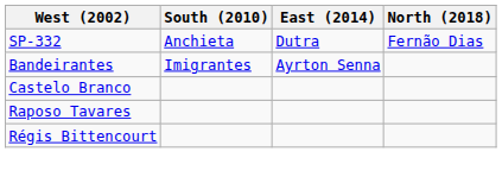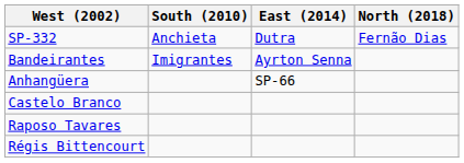 <table class="wikitable">
 <tr>
 <th>West (2002)</th>
 <th>South (2010)</th>
 <th>East (2014)</th>
 <th>North (2018)</th>
 </tr>
 <tr>
 <td> <a href='#'>SP-332</a></td>
 <td> <a href='#'>Anchieta</a></td>
 <td> <a href='#'>Dutra</a></td>
 <td> <a href='#'>Fernão Dias</a></td>
 </tr>
 <tr>
 <td> <a href='#'>Bandeirantes</a></td>
 <td> <a href='#'>Imigrantes</a></td>
 <td> <a href='#'>Ayrton Senna</a></td>
+<td></td>
+</tr>
+<tr>
+<td> <a href='#'>Anhangüera</a></td>
+<td></td>
+<td>SP-66</td>
 <td></td>
 </tr>
 <tr>
 <td> <a href='#'>Castelo Branco</a></td>
 <td></td>
 <td></td>
 <td></td>
 </tr>
 <tr>
 <td> <a href='#'>Raposo Tavares</a></td>
 <td></td>
 <td></td>
 <td></td>
 </tr>
 <tr>
 <td> <a href='#'>Régis Bittencourt</a></td>
 <td></td>
 <td></td>
 <td></td>
 </tr>
 </table>
